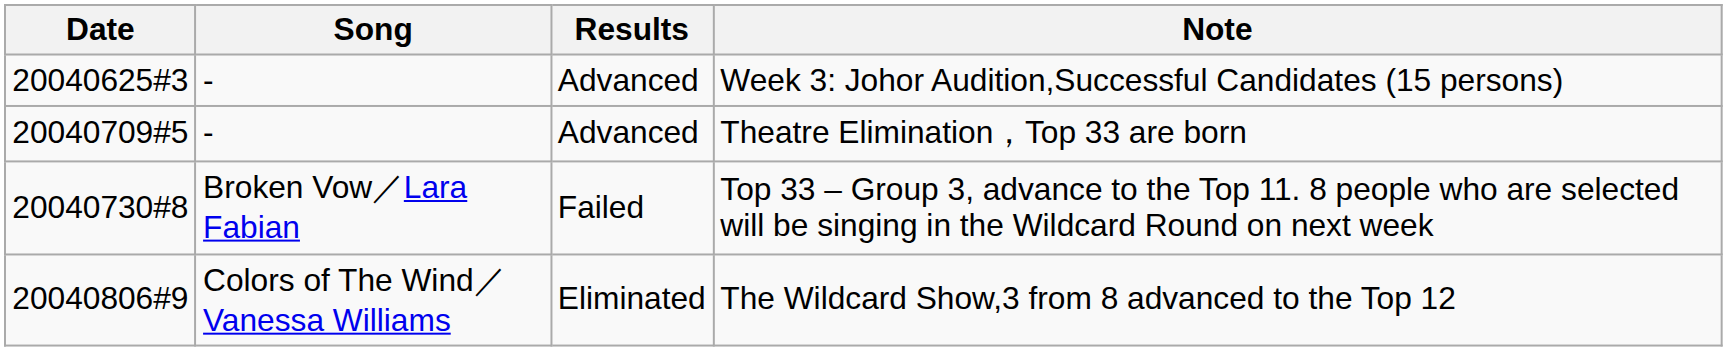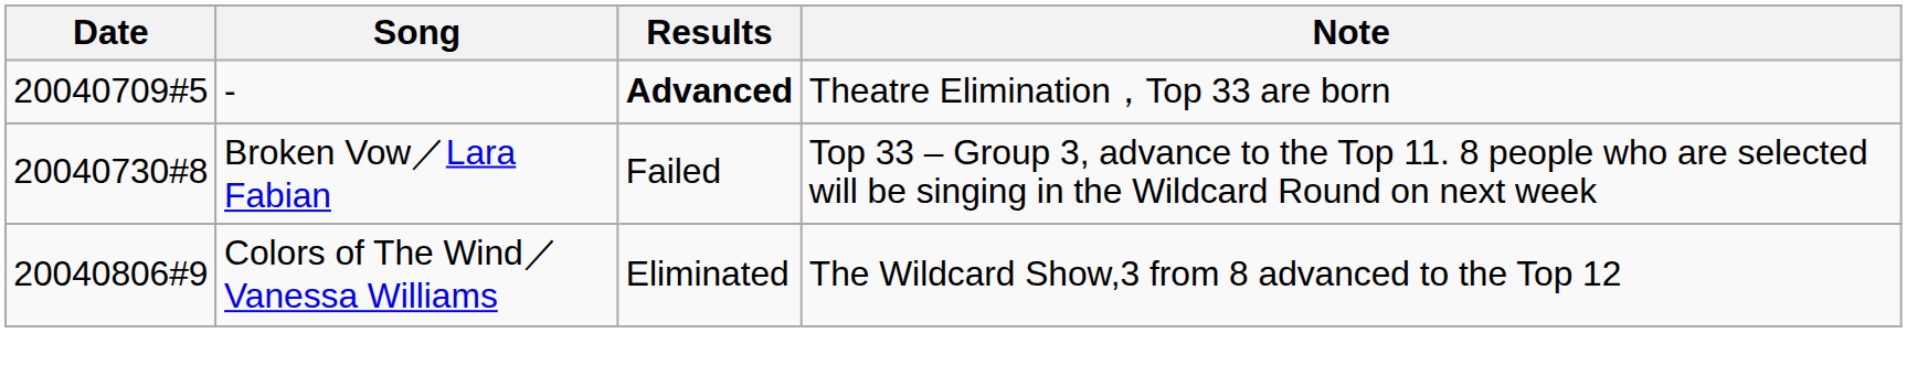 <table class="wikitable collapsible collapsed">
 <tr bgcolor="#efefef">
 <th>Date</th>
 <th>Song</th>
 <th>Results</th>
 <th>Note</th>
 </tr>
 <tr>
-<td>20040625#3</td>
-<td>-</td>
-<td>Advanced</td>
-<td>Week 3: Johor Audition,Successful Candidates (15 persons)</td>
-</tr>
-<tr>
 <td>20040709#5</td>
 <td>-</td>
-<td>Advanced</td>
+<td><strong>Advanced</strong></td>
 <td>Theatre Elimination，Top 33 are born</td>
 </tr>
 <tr>
 <td>20040730#8</td>
 <td>Broken Vow／<a href='#'>Lara Fabian</a></td>
 <td>Failed</td>
 <td>Top 33 – Group 3, advance to the Top 11. 8 people who are selected will be singing in the Wildcard Round on next week</td>
 </tr>
 <tr>
 <td>20040806#9</td>
 <td>Colors of The Wind／<a href='#'>Vanessa Williams</a></td>
 <td>Eliminated</td>
 <td>The Wildcard Show,3 from 8 advanced to the Top 12</td>
 </tr>
 </table>
